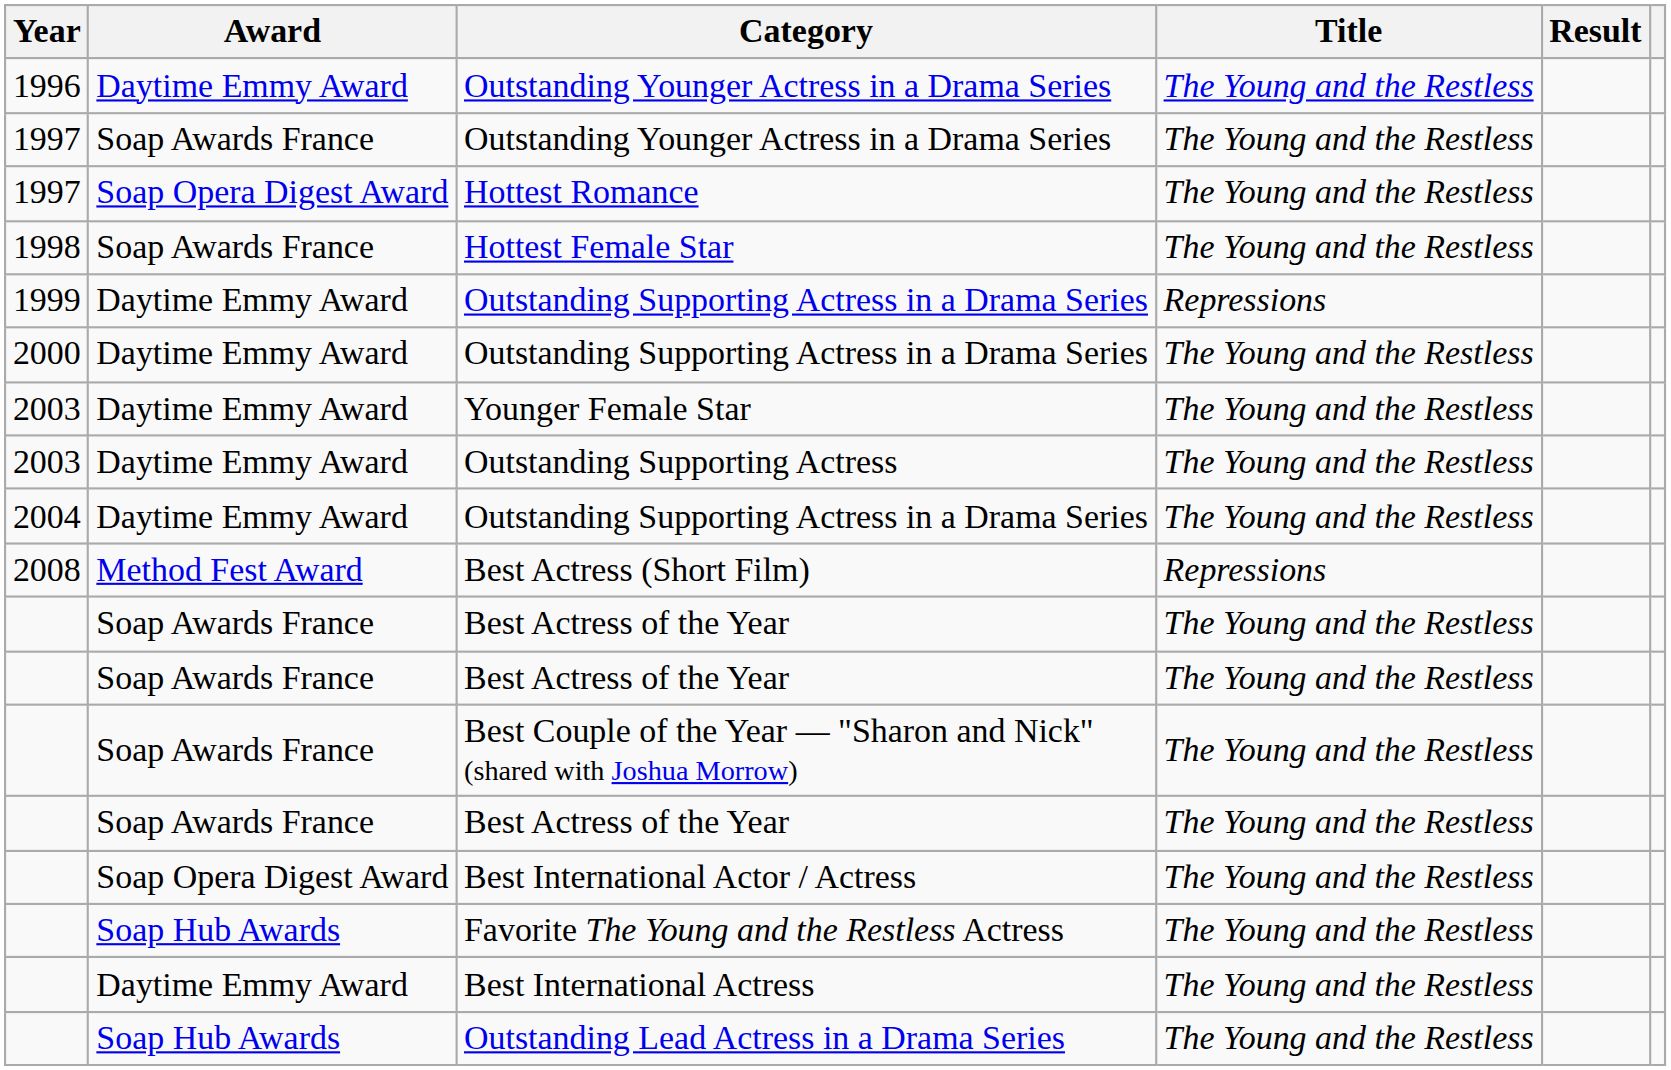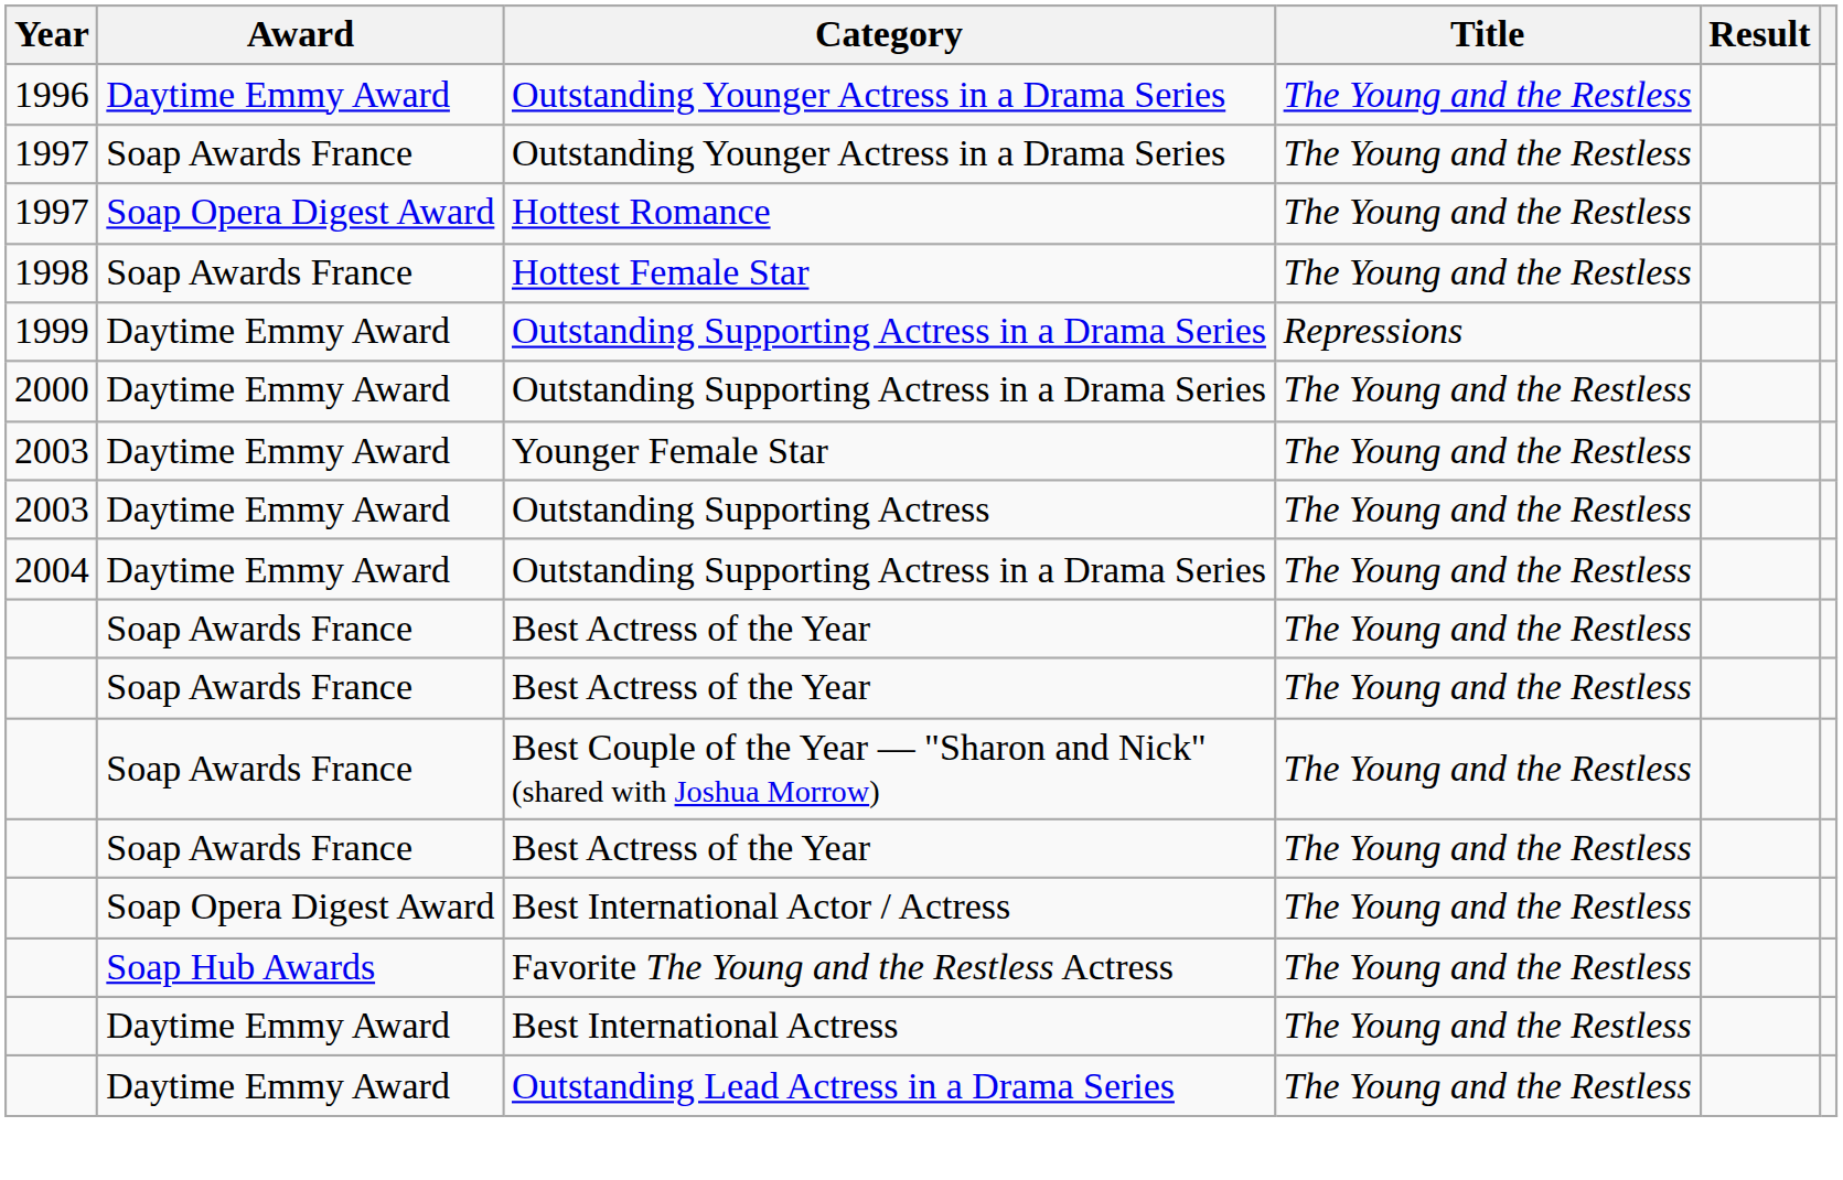 <table class="wikitable sortable plainrowheaders">
 <tr>
 <th scope="col">Year</th>
 <th scope="col">Award</th>
 <th scope="col">Category</th>
 <th scope="col">Title</th>
 <th scope="col">Result</th>
 <th scope="col" class="unsortable"></th>
 </tr>
 <tr>
 <td style="text-align:center;">1996</td>
 <td><a href='#'>Daytime Emmy Award</a></td>
 <td><a href='#'>Outstanding Younger Actress in a Drama Series</a></td>
 <td><em><a href='#'>The Young and the Restless</a></em></td>
 <td></td>
 <td></td>
 </tr>
 <tr>
 <td style="text-align:center;">1997</td>
 <td>Soap Awards France</td>
 <td>Outstanding Younger Actress in a Drama Series</td>
 <td><em>The Young and the Restless</em></td>
 <td></td>
 <td></td>
 </tr>
 <tr>
 <td style="text-align:center;">1997</td>
 <td><a href='#'>Soap Opera Digest Award</a></td>
 <td><a href='#'>Hottest Romance</a> </td>
 <td><em>The Young and the Restless</em></td>
 <td></td>
 <td></td>
 </tr>
 <tr>
 <td style="text-align:center;">1998</td>
 <td>Soap Awards France</td>
 <td><a href='#'>Hottest Female Star</a></td>
 <td><em>The Young and the Restless</em></td>
 <td></td>
 <td></td>
 </tr>
 <tr>
 <td style="text-align:center;">1999</td>
 <td>Daytime Emmy Award</td>
 <td><a href='#'>Outstanding Supporting Actress in a Drama Series</a></td>
 <td><em>Repressions</em></td>
 <td></td>
 <td></td>
 </tr>
 <tr>
 <td style="text-align:center;">2000</td>
 <td>Daytime Emmy Award</td>
 <td>Outstanding Supporting Actress in a Drama Series</td>
 <td><em>The Young and the Restless</em></td>
 <td></td>
 <td></td>
 </tr>
 <tr>
 <td style="text-align:center;">2003</td>
 <td>Daytime Emmy Award</td>
 <td>Younger Female Star</td>
 <td><em>The Young and the Restless</em></td>
 <td></td>
 <td></td>
 </tr>
 <tr>
 <td style="text-align:center;">2003</td>
 <td>Daytime Emmy Award</td>
 <td>Outstanding Supporting Actress</td>
 <td><em>The Young and the Restless</em></td>
 <td></td>
 <td></td>
 </tr>
 <tr>
 <td style="text-align:center;">2004</td>
 <td>Daytime Emmy Award</td>
 <td>Outstanding Supporting Actress in a Drama Series</td>
 <td><em>The Young and the Restless</em></td>
 <td></td>
 <td></td>
 </tr>
 <tr>
-<td style="text-align:center;">2008</td>
-<td><a href='#'>Method Fest Award</a></td>
-<td>Best Actress (Short Film)</td>
-<td><em>Repressions</em></td>
-<td></td>
-<td></td>
-</tr>
-<tr>
 <td></td>
 <td>Soap Awards France</td>
 <td>Best Actress of the Year</td>
 <td><em>The Young and the Restless</em></td>
 <td></td>
 <td></td>
 </tr>
 <tr>
 <td></td>
 <td>Soap Awards France</td>
 <td>Best Actress of the Year</td>
 <td><em>The Young and the Restless</em></td>
 <td></td>
 <td></td>
 </tr>
 <tr>
 <td></td>
 <td>Soap Awards France</td>
 <td>Best Couple of the Year — "Sharon and Nick" <small><br>(shared with <a href='#'>Joshua Morrow</a>) </small></td>
 <td><em>The Young and the Restless</em></td>
 <td></td>
 <td></td>
 </tr>
 <tr>
 <td></td>
 <td>Soap Awards France</td>
 <td>Best Actress of the Year</td>
 <td><em>The Young and the Restless</em></td>
 <td></td>
 <td></td>
 </tr>
 <tr>
 <td></td>
 <td>Soap Opera Digest Award</td>
 <td>Best International Actor / Actress</td>
 <td><em>The Young and the Restless</em></td>
 <td></td>
 <td></td>
 </tr>
 <tr>
 <td></td>
 <td><a href='#'>Soap Hub Awards</a></td>
 <td>Favorite <em>The Young and the Restless</em> Actress</td>
 <td><em>The Young and the Restless</em></td>
 <td></td>
 <td></td>
 </tr>
 <tr>
 <td></td>
 <td>Daytime Emmy Award</td>
 <td>Best International Actress</td>
 <td><em>The Young and the Restless</em></td>
 <td></td>
 <td></td>
 </tr>
 <tr>
 <td></td>
-<td><a href='#'>Soap Hub Awards</a></td>
+<td>Daytime Emmy Award</td>
 <td><a href='#'>Outstanding Lead Actress in a Drama Series</a></td>
 <td><em>The Young and the Restless</em></td>
 <td></td>
 <td></td>
 </tr>
 </table>
